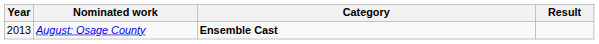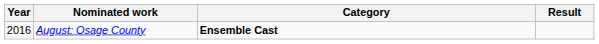 <table class=wikitable>
 <tr>
 <th width=4%>Year</th>
 <th width=28%>Nominated work</th>
 <th width=58%>Category</th>
 <th width=10%>Result</th>
 </tr>
 <tr>
-<td>2013</td>
+<td>2016</td>
 <td><em><a href='#'>August: Osage County</a></em></td>
 <td><strong>Ensemble Cast</strong></td>
 <td></td>
 </tr>
 </table>
